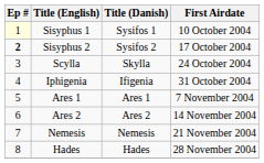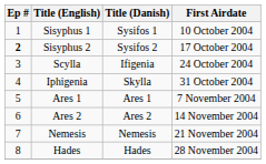 <table class="wikitable">
 <tr>
 <th>Ep #</th>
 <th>Title (English)</th>
 <th>Title (Danish)</th>
 <th>First Airdate</th>
 </tr>
 <tr>
-<td style="background: lightyellow; text-align: center; top">1</td>
+<td style="text-align: center; top">1</td>
 <td style="text-align: center; top">Sisyphus 1</td>
 <td style="text-align: center; top">Sysifos 1</td>
 <td style="text-align: center; top">10 October 2004</td>
 </tr>
 <tr>
 <td style="text-align: center; top"><strong>2</strong></td>
 <td style="text-align: center; top">Sisyphus 2</td>
 <td style="text-align: center; top">Sysifos 2</td>
 <td style="text-align: center; top">17 October 2004</td>
 </tr>
 <tr>
 <td style="text-align: center; top">3</td>
 <td style="text-align: center; top">Scylla</td>
-<td style="text-align: center; top">Skylla</td>
+<td style="text-align: center; top">Ifigenia</td>
 <td style="text-align: center; top">24 October 2004</td>
 </tr>
 <tr>
 <td style="text-align: center; top">4</td>
 <td style="text-align: center; top">Iphigenia</td>
-<td style="text-align: center; top">Ifigenia</td>
+<td style="text-align: center; top">Skylla</td>
 <td style="text-align: center; top">31 October 2004</td>
 </tr>
 <tr>
 <td style="text-align: center; top">5</td>
 <td style="text-align: center; top">Ares 1</td>
 <td style="text-align: center; top">Ares 1</td>
 <td style="text-align: center; top">7 November 2004</td>
 </tr>
 <tr>
 <td style="text-align: center; top">6</td>
 <td style="text-align: center; top">Ares 2</td>
 <td style="text-align: center; top">Ares 2</td>
 <td style="text-align: center; top">14 November 2004</td>
 </tr>
 <tr>
 <td style="text-align: center; top">7</td>
 <td style="text-align: center; top">Nemesis</td>
 <td style="text-align: center; top">Nemesis</td>
 <td style="text-align: center; top">21 November 2004</td>
 </tr>
 <tr>
 <td style="text-align: center; top">8</td>
 <td style="text-align: center; top">Hades</td>
 <td style="text-align: center; top">Hades</td>
 <td style="text-align: center; top">28 November 2004</td>
 </tr>
 <tr>
 </tr>
 </table>
